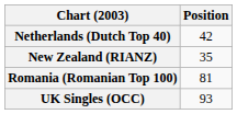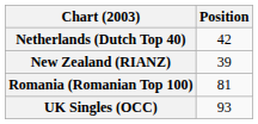 <table class="wikitable sortable plainrowheaders" style="text-align:center">
 <tr>
 <th scope="col">Chart (2003)</th>
 <th scope="col">Position</th>
 </tr>
 <tr>
 <th scope="row">Netherlands (Dutch Top 40)</th>
 <td>42</td>
 </tr>
 <tr>
 <th scope="row">New Zealand (RIANZ)</th>
-<td>35</td>
+<td>39</td>
 </tr>
 <tr>
 <th scope="row">Romania (Romanian Top 100)</th>
 <td>81</td>
 </tr>
 <tr>
 <th scope="row">UK Singles (OCC)</th>
 <td>93</td>
 </tr>
 </table>
